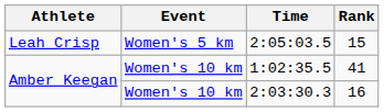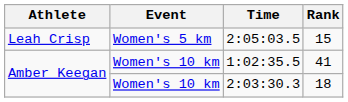 <table class="wikitable" style="text-align:center; font-size:90%;">
 <tr>
 <th>Athlete</th>
 <th>Event</th>
 <th>Time</th>
 <th>Rank</th>
 </tr>
 <tr>
 <td align=left><a href='#'>Leah Crisp</a></td>
 <td align=left><a href='#'>Women's 5 km</a></td>
 <td>2:05:03.5</td>
 <td>15</td>
 </tr>
 <tr>
 <td align=left rowspan=2><a href='#'>Amber Keegan</a></td>
 <td align=left><a href='#'>Women's 10 km</a></td>
 <td>1:02:35.5</td>
 <td>41</td>
 </tr>
 <tr>
 <td align=left><a href='#'>Women's 10 km</a></td>
 <td>2:03:30.3</td>
-<td>16</td>
+<td>18</td>
 </tr>
 </table>
